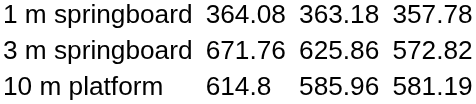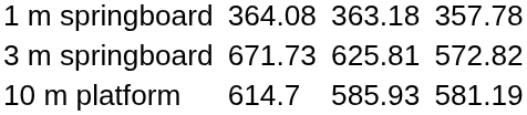 <table>
 <tr>
 <td>1 m springboard</td>
 <td></td>
 <td>364.08</td>
 <td></td>
 <td>363.18</td>
 <td></td>
 <td>357.78</td>
 </tr>
 <tr>
 <td>3 m springboard</td>
 <td></td>
-<td>671.76</td>
+<td>671.73</td>
 <td></td>
-<td>625.86</td>
+<td>625.81</td>
 <td></td>
 <td>572.82</td>
 </tr>
 <tr>
 <td>10 m platform</td>
 <td></td>
-<td>614.8</td>
+<td>614.7</td>
 <td></td>
-<td>585.96</td>
+<td>585.93</td>
 <td></td>
 <td>581.19</td>
 </tr>
 </table>
